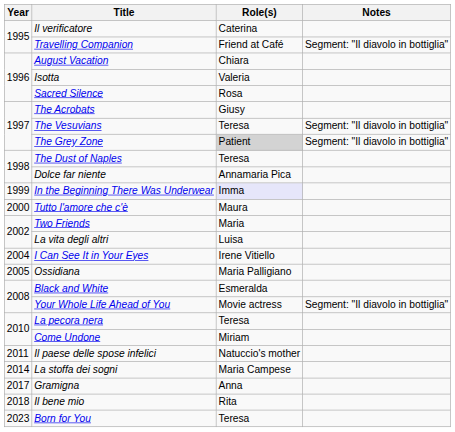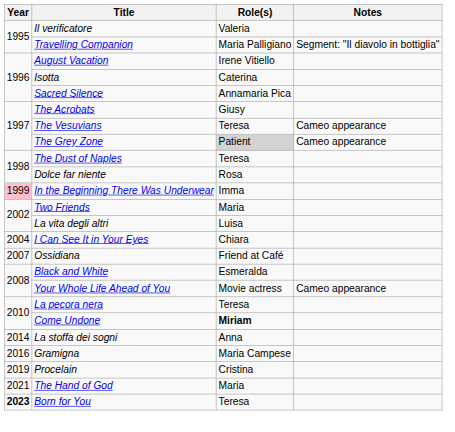 <table class="wikitable plainrowheaders sortable">
 <tr>
 <th scope="col">Year</th>
 <th scope="col">Title</th>
 <th scope="col">Role(s)</th>
 <th scope="col" class="unsortable">Notes</th>
 </tr>
 <tr>
 <td rowspan="2">1995</td>
 <td><em>Il verificatore</em></td>
-<td>Caterina</td>
+<td>Valeria</td>
 <td></td>
 </tr>
 <tr>
 <td><em><a href='#'>Travelling Companion</a></em></td>
-<td>Friend at Café</td>
+<td>Maria Palligiano</td>
 <td>Segment: "Il diavolo in bottiglia"</td>
 </tr>
 <tr>
 <td rowspan="3">1996</td>
 <td><em><a href='#'>August Vacation</a></em></td>
-<td>Chiara</td>
+<td>Irene Vitiello</td>
 <td></td>
 </tr>
 <tr>
 <td><em>Isotta</em></td>
-<td>Valeria</td>
+<td>Caterina</td>
 <td></td>
 </tr>
 <tr>
 <td><em><a href='#'>Sacred Silence</a></em></td>
-<td>Rosa</td>
+<td>Annamaria Pica</td>
 <td></td>
 </tr>
 <tr>
 <td rowspan="3">1997</td>
 <td><em><a href='#'>The Acrobats</a></em></td>
 <td>Giusy</td>
 <td></td>
 </tr>
 <tr>
 <td><em><a href='#'>The Vesuvians</a></em></td>
 <td>Teresa</td>
-<td>Segment: "Il diavolo in bottiglia"</td>
+<td>Cameo appearance</td>
 </tr>
 <tr>
 <td><em><a href='#'>The Grey Zone</a></em></td>
 <td style="background: lightgrey;">Patient</td>
-<td>Segment: "Il diavolo in bottiglia"</td>
+<td>Cameo appearance</td>
 </tr>
 <tr>
 <td rowspan="2">1998</td>
 <td><em><a href='#'>The Dust of Naples</a></em></td>
 <td>Teresa</td>
 <td></td>
 </tr>
 <tr>
 <td><em>Dolce far niente</em></td>
-<td>Annamaria Pica</td>
+<td>Rosa</td>
 <td></td>
 </tr>
 <tr>
-<td>1999</td>
+<td style="background: pink;">1999</td>
 <td><em><a href='#'>In the Beginning There Was Underwear</a></em></td>
-<td style="background: lavender;">Imma</td>
-<td></td>
-</tr>
-<tr>
-<td>2000</td>
-<td><em><a href='#'>Tutto l'amore che c'è</a></em></td>
-<td>Maura</td>
+<td>Imma</td>
 <td></td>
 </tr>
 <tr>
 <td rowspan="2">2002</td>
 <td><em><a href='#'>Two Friends</a></em></td>
 <td>Maria</td>
 <td></td>
 </tr>
 <tr>
 <td><em>La vita degli altri</em></td>
 <td>Luisa</td>
 <td></td>
 </tr>
 <tr>
 <td>2004</td>
 <td><em><a href='#'>I Can See It in Your Eyes</a></em></td>
-<td>Irene Vitiello</td>
+<td>Chiara</td>
 <td></td>
 </tr>
 <tr>
-<td>2005</td>
+<td>2007</td>
 <td><em>Ossidiana</em></td>
-<td>Maria Palligiano</td>
+<td>Friend at Café</td>
 <td></td>
 </tr>
 <tr>
 <td rowspan="2">2008</td>
 <td><em><a href='#'>Black and White</a></em></td>
 <td>Esmeralda</td>
 <td></td>
 </tr>
 <tr>
 <td><em><a href='#'>Your Whole Life Ahead of You</a></em></td>
 <td>Movie actress</td>
-<td>Segment: "Il diavolo in bottiglia"</td>
+<td>Cameo appearance</td>
 </tr>
 <tr>
 <td rowspan="2">2010</td>
 <td><em><a href='#'>La pecora nera</a></em></td>
 <td>Teresa</td>
 <td></td>
 </tr>
 <tr>
 <td><em><a href='#'>Come Undone</a></em></td>
-<td>Miriam</td>
-<td></td>
-</tr>
-<tr>
-<td>2011</td>
-<td><em>Il paese delle spose infelici</em></td>
-<td>Natuccio's mother</td>
+<td><strong>Miriam</strong></td>
 <td></td>
 </tr>
 <tr>
 <td>2014</td>
 <td><em>La stoffa dei sogni</em></td>
+<td>Anna</td>
+<td></td>
+</tr>
+<tr>
+<td>2016</td>
+<td><em>Gramigna</em></td>
 <td>Maria Campese</td>
 <td></td>
 </tr>
 <tr>
-<td>2017</td>
-<td><em>Gramigna</em></td>
-<td>Anna</td>
+<td>2019</td>
+<td><em>Procelain</em></td>
+<td>Cristina</td>
 <td></td>
 </tr>
 <tr>
-<td>2018</td>
-<td><em>Il bene mio</em></td>
-<td>Rita</td>
+<td>2021</td>
+<td><em><a href='#'>The Hand of God</a></em></td>
+<td>Maria</td>
 <td></td>
 </tr>
 <tr>
-<td>2023</td>
+<td><strong>2023</strong></td>
 <td><em><a href='#'>Born for You</a></em></td>
 <td>Teresa</td>
 <td></td>
 </tr>
 </table>
